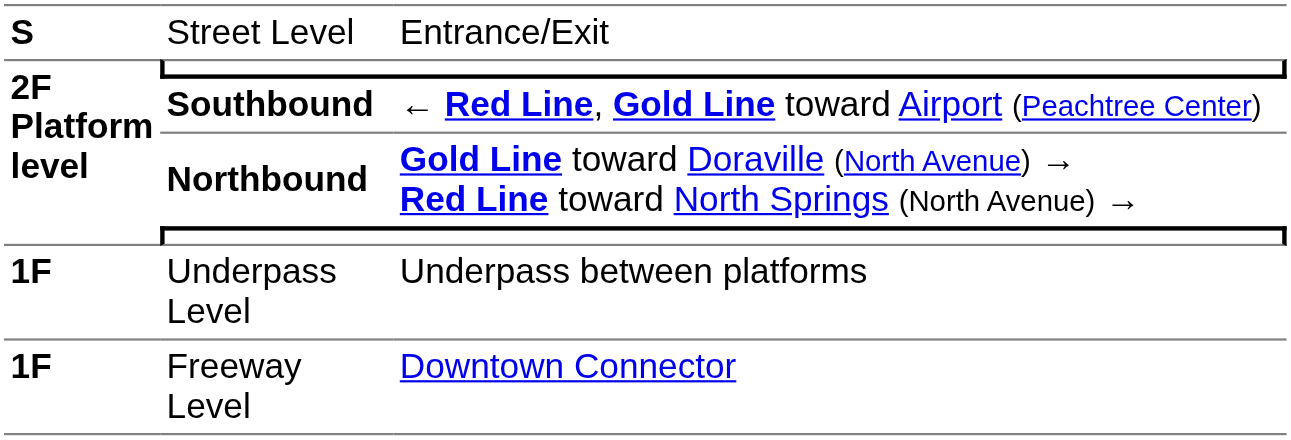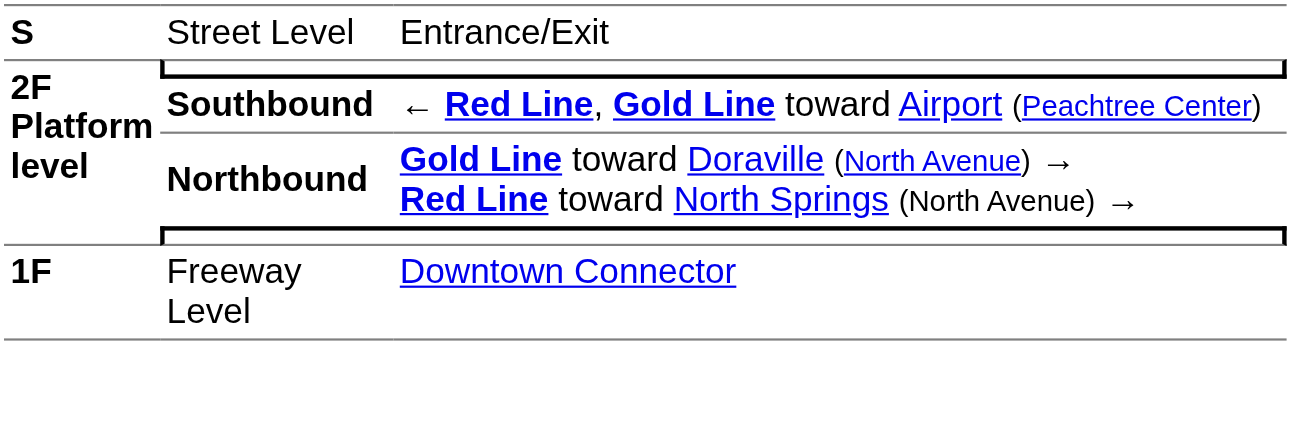 <table table border=0 cellspacing=0 cellpadding=3>
 <tr>
 <td style="border-top:solid 1px gray;" width=50 valign=top><strong>S</strong></td>
 <td style="border-top:solid 1px gray;" width=100 valign=top>Street Level</td>
 <td style="border-top:solid 1px gray;" width=400 valign=top>Entrance/Exit</td>
 </tr>
 <tr>
 <td style="border-top:solid 1px gray;border-bottom:solid 1px gray;" width=50 rowspan=4 valign=top><strong>2F<br>Platform level</strong></td>
 <td style="border-top:solid 1px gray;border-right:solid 2px black;border-left:solid 2px black;border-bottom:solid 2px black;text-align:center;" colspan=2></td>
 </tr>
 <tr>
 <td style="border-bottom:solid 1px gray;" width=100><strong>Southbound</strong></td>
 <td style="border-bottom:solid 1px gray;" width=400>← <a href='#'><span><strong>Red Line</strong></span></a>, <a href='#'><span><strong>Gold Line</strong></span></a> toward <a href='#'>Airport</a> <small>(<a href='#'>Peachtree Center</a>)</small></td>
 </tr>
 <tr>
 <td><strong>Northbound</strong></td>
 <td> <a href='#'><span><strong>Gold Line</strong></span></a> toward <a href='#'>Doraville</a> <small>(<a href='#'>North Avenue</a>)</small> →<br> <a href='#'><span><strong>Red Line</strong></span></a> toward <a href='#'>North Springs</a> <small>(North Avenue)</small> →</td>
 </tr>
 <tr>
 <td style="border-bottom:solid 1px gray;border-right:solid 2px black;border-left:solid 2px black;border-top:solid 2px black;text-align:center;" colspan=2></td>
 </tr>
 <tr>
 <td style="border-bottom:solid 1px gray;" width=50 valign=top><strong>1F</strong></td>
-<td style="border-bottom:solid 1px gray;" width=100 valign=top>Underpass Level</td>
-<td style="border-bottom:solid 1px gray;" width=400 valign=top>Underpass between platforms</td>
-</tr>
-<tr>
-<td style="border-bottom:solid 1px gray;" width=50 valign=top><strong>1F</strong></td>
 <td style="border-bottom:solid 1px gray;" width=100 valign=top>Freeway Level</td>
 <td style="border-bottom:solid 1px gray;" width=400 valign=top><a href='#'>Downtown Connector</a>  </td>
 </tr>
 </table>
